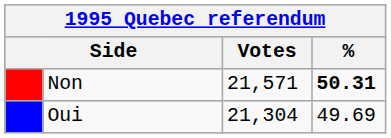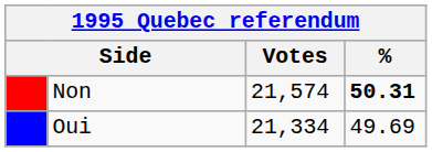 <table class="wikitable" style="font-size: 95%; clear:both">
 <tr style="background-color:#E9E9E9">
 <th colspan=4><a href='#'>1995 Quebec referendum</a></th>
 </tr>
 <tr style="background-color:#E9E9E9">
 <th colspan=2 style="width: 130px">Side</th>
 <th style="width: 50px">Votes</th>
 <th style="width: 40px">%</th>
 </tr>
 <tr>
 <td bgcolor="red"></td>
 <td>Non</td>
-<td>21,571</td>
+<td>21,574</td>
 <td><strong>50.31</strong></td>
 </tr>
 <tr>
 <td bgcolor="blue"></td>
 <td>Oui</td>
-<td>21,304</td>
+<td>21,334</td>
 <td>49.69</td>
 </tr>
 </table>
